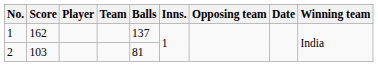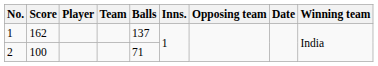 <table class="wikitable sortable" style="font-size:95%">
 <tr>
 <th>No.</th>
 <th>Score</th>
 <th>Player</th>
 <th>Team</th>
 <th>Balls</th>
 <th>Inns.</th>
 <th>Opposing team</th>
 <th>Date</th>
 <th>Winning team</th>
 </tr>
 <tr>
 <td>1</td>
 <td>162</td>
 <td></td>
 <td></td>
 <td>137</td>
 <td rowspan="2">1</td>
 <td rowspan="2"></td>
 <td rowspan="2"></td>
 <td rowspan="2">India</td>
 </tr>
 <tr>
 <td>2</td>
-<td>103</td>
+<td>100</td>
 <td></td>
 <td></td>
-<td>81</td>
+<td>71</td>
 </tr>
 </table>
